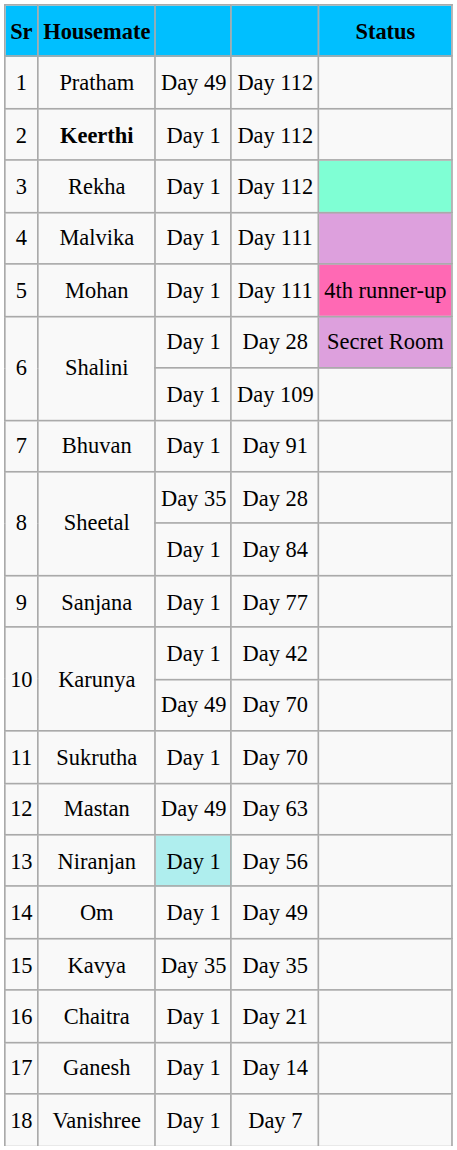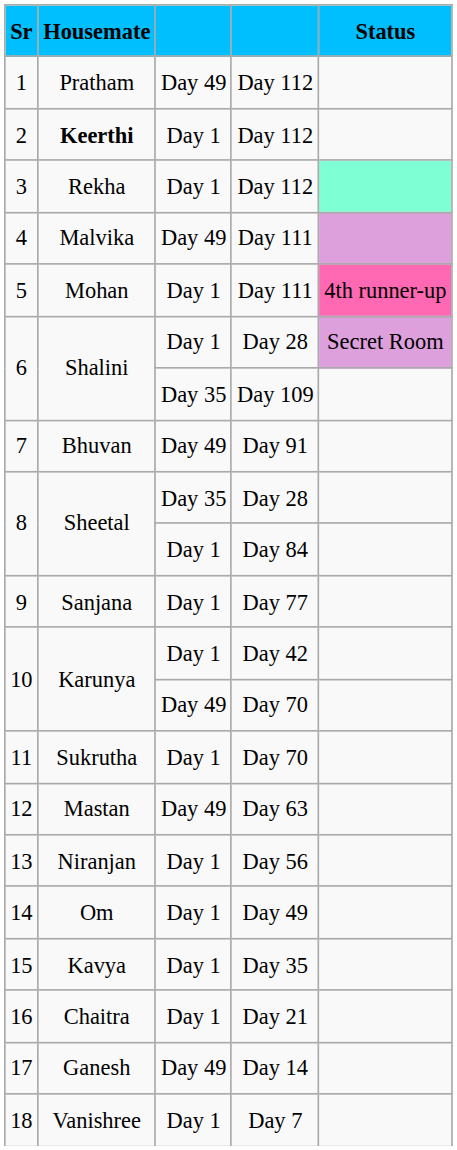 <table class="wikitable sortable" style=" text-align:center; font-size:85%;  line-height:25px; width:auto;">
 <tr>
 <th scope="col" style="background:#00BFFF; color:#000;">Sr</th>
 <th scope="col" style="background:#00BFFF; color:#000;">Housemate</th>
 <th scope="col" style="background:#00BFFF; color:#000;"></th>
 <th scope="col" style="background:#00BFFF; color:#000;"></th>
 <th scope="col" style="background:#00BFFF; color:#000;">Status</th>
 </tr>
 <tr>
 <td>1</td>
 <td>Pratham</td>
 <td>Day 49</td>
 <td>Day 112</td>
 <td></td>
 </tr>
 <tr>
 <td>2</td>
 <td><strong>Keerthi</strong></td>
 <td>Day 1</td>
 <td>Day 112</td>
 <td></td>
 </tr>
 <tr>
 <td>3</td>
 <td>Rekha</td>
 <td>Day 1</td>
 <td>Day 112</td>
 <td style="background:#7FFFD4;"></td>
 </tr>
 <tr>
 <td>4</td>
 <td>Malvika</td>
-<td>Day 1</td>
+<td>Day 49</td>
 <td>Day 111</td>
 <td style="background:#DDA0DD;"></td>
 </tr>
 <tr>
 <td>5</td>
 <td>Mohan</td>
 <td>Day 1</td>
 <td>Day 111</td>
 <td style="background:#FF69B4;">4th runner-up</td>
 </tr>
 <tr>
 <td rowspan=2>6</td>
 <td rowspan=2>Shalini</td>
 <td>Day 1</td>
 <td>Day 28</td>
 <td style="background:#DDA0DD;">Secret Room</td>
 </tr>
 <tr>
-<td>Day 1</td>
+<td>Day 35</td>
 <td>Day 109</td>
 <td></td>
 </tr>
 <tr>
 <td>7</td>
 <td>Bhuvan</td>
-<td>Day 1</td>
+<td>Day 49</td>
 <td>Day 91</td>
 <td></td>
 </tr>
 <tr>
 <td rowspan=2>8</td>
 <td rowspan=2>Sheetal</td>
 <td>Day 35</td>
 <td>Day 28</td>
 <td></td>
 </tr>
 <tr>
 <td>Day 1</td>
 <td>Day 84</td>
 <td></td>
 </tr>
 <tr>
 <td>9</td>
 <td>Sanjana</td>
 <td>Day 1</td>
 <td>Day 77</td>
 <td></td>
 </tr>
 <tr>
 <td rowspan=2>10</td>
 <td rowspan=2>Karunya</td>
 <td>Day 1</td>
 <td>Day 42</td>
 <td></td>
 </tr>
 <tr>
 <td>Day 49</td>
 <td>Day 70</td>
 <td></td>
 </tr>
 <tr>
 <td>11</td>
 <td>Sukrutha</td>
 <td>Day 1</td>
 <td>Day 70</td>
 <td></td>
 </tr>
 <tr>
 <td>12</td>
 <td>Mastan</td>
 <td>Day 49</td>
 <td>Day 63</td>
 <td></td>
 </tr>
 <tr>
 <td>13</td>
 <td>Niranjan</td>
-<td style="background: paleturquoise;">Day 1</td>
+<td>Day 1</td>
 <td>Day 56</td>
 <td></td>
 </tr>
 <tr>
 <td>14</td>
 <td>Om</td>
 <td>Day 1</td>
 <td>Day 49</td>
 <td></td>
 </tr>
 <tr>
 <td>15</td>
 <td>Kavya</td>
-<td>Day 35</td>
+<td>Day 1</td>
 <td>Day 35</td>
 <td></td>
 </tr>
 <tr>
 <td>16</td>
 <td>Chaitra</td>
 <td>Day 1</td>
 <td>Day 21</td>
 <td></td>
 </tr>
 <tr>
 <td>17</td>
 <td>Ganesh</td>
-<td>Day 1</td>
+<td>Day 49</td>
 <td>Day 14</td>
 <td></td>
 </tr>
 <tr>
 <td>18</td>
 <td>Vanishree</td>
 <td>Day 1</td>
 <td>Day 7</td>
 <td></td>
 </tr>
 </table>
